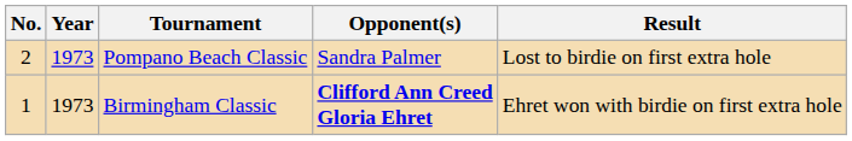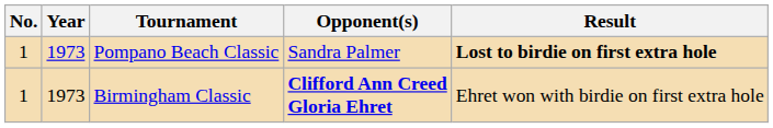 <table class="wikitable" style="font-size:95%;">
 <tr>
 <th>No.</th>
 <th>Year</th>
 <th>Tournament</th>
 <th>Opponent(s)</th>
 <th>Result</th>
 </tr>
 <tr style="background:#F5DEB3;">
-<td align=center>2</td>
+<td align=center>1</td>
 <td align=center><a href='#'>1973</a></td>
 <td><a href='#'>Pompano Beach Classic</a></td>
 <td> <a href='#'>Sandra Palmer</a></td>
-<td>Lost to birdie on first extra hole</td>
+<td><strong>Lost to birdie on first extra hole</strong></td>
 </tr>
 <tr style="background:#F5DEB3;">
 <td align=center>1</td>
 <td align=center>1973</td>
 <td><a href='#'>Birmingham Classic</a></td>
 <td><strong> <a href='#'>Clifford Ann Creed</a><br> <a href='#'>Gloria Ehret</a></strong></td>
 <td>Ehret won with birdie on first extra hole</td>
 </tr>
 </table>
